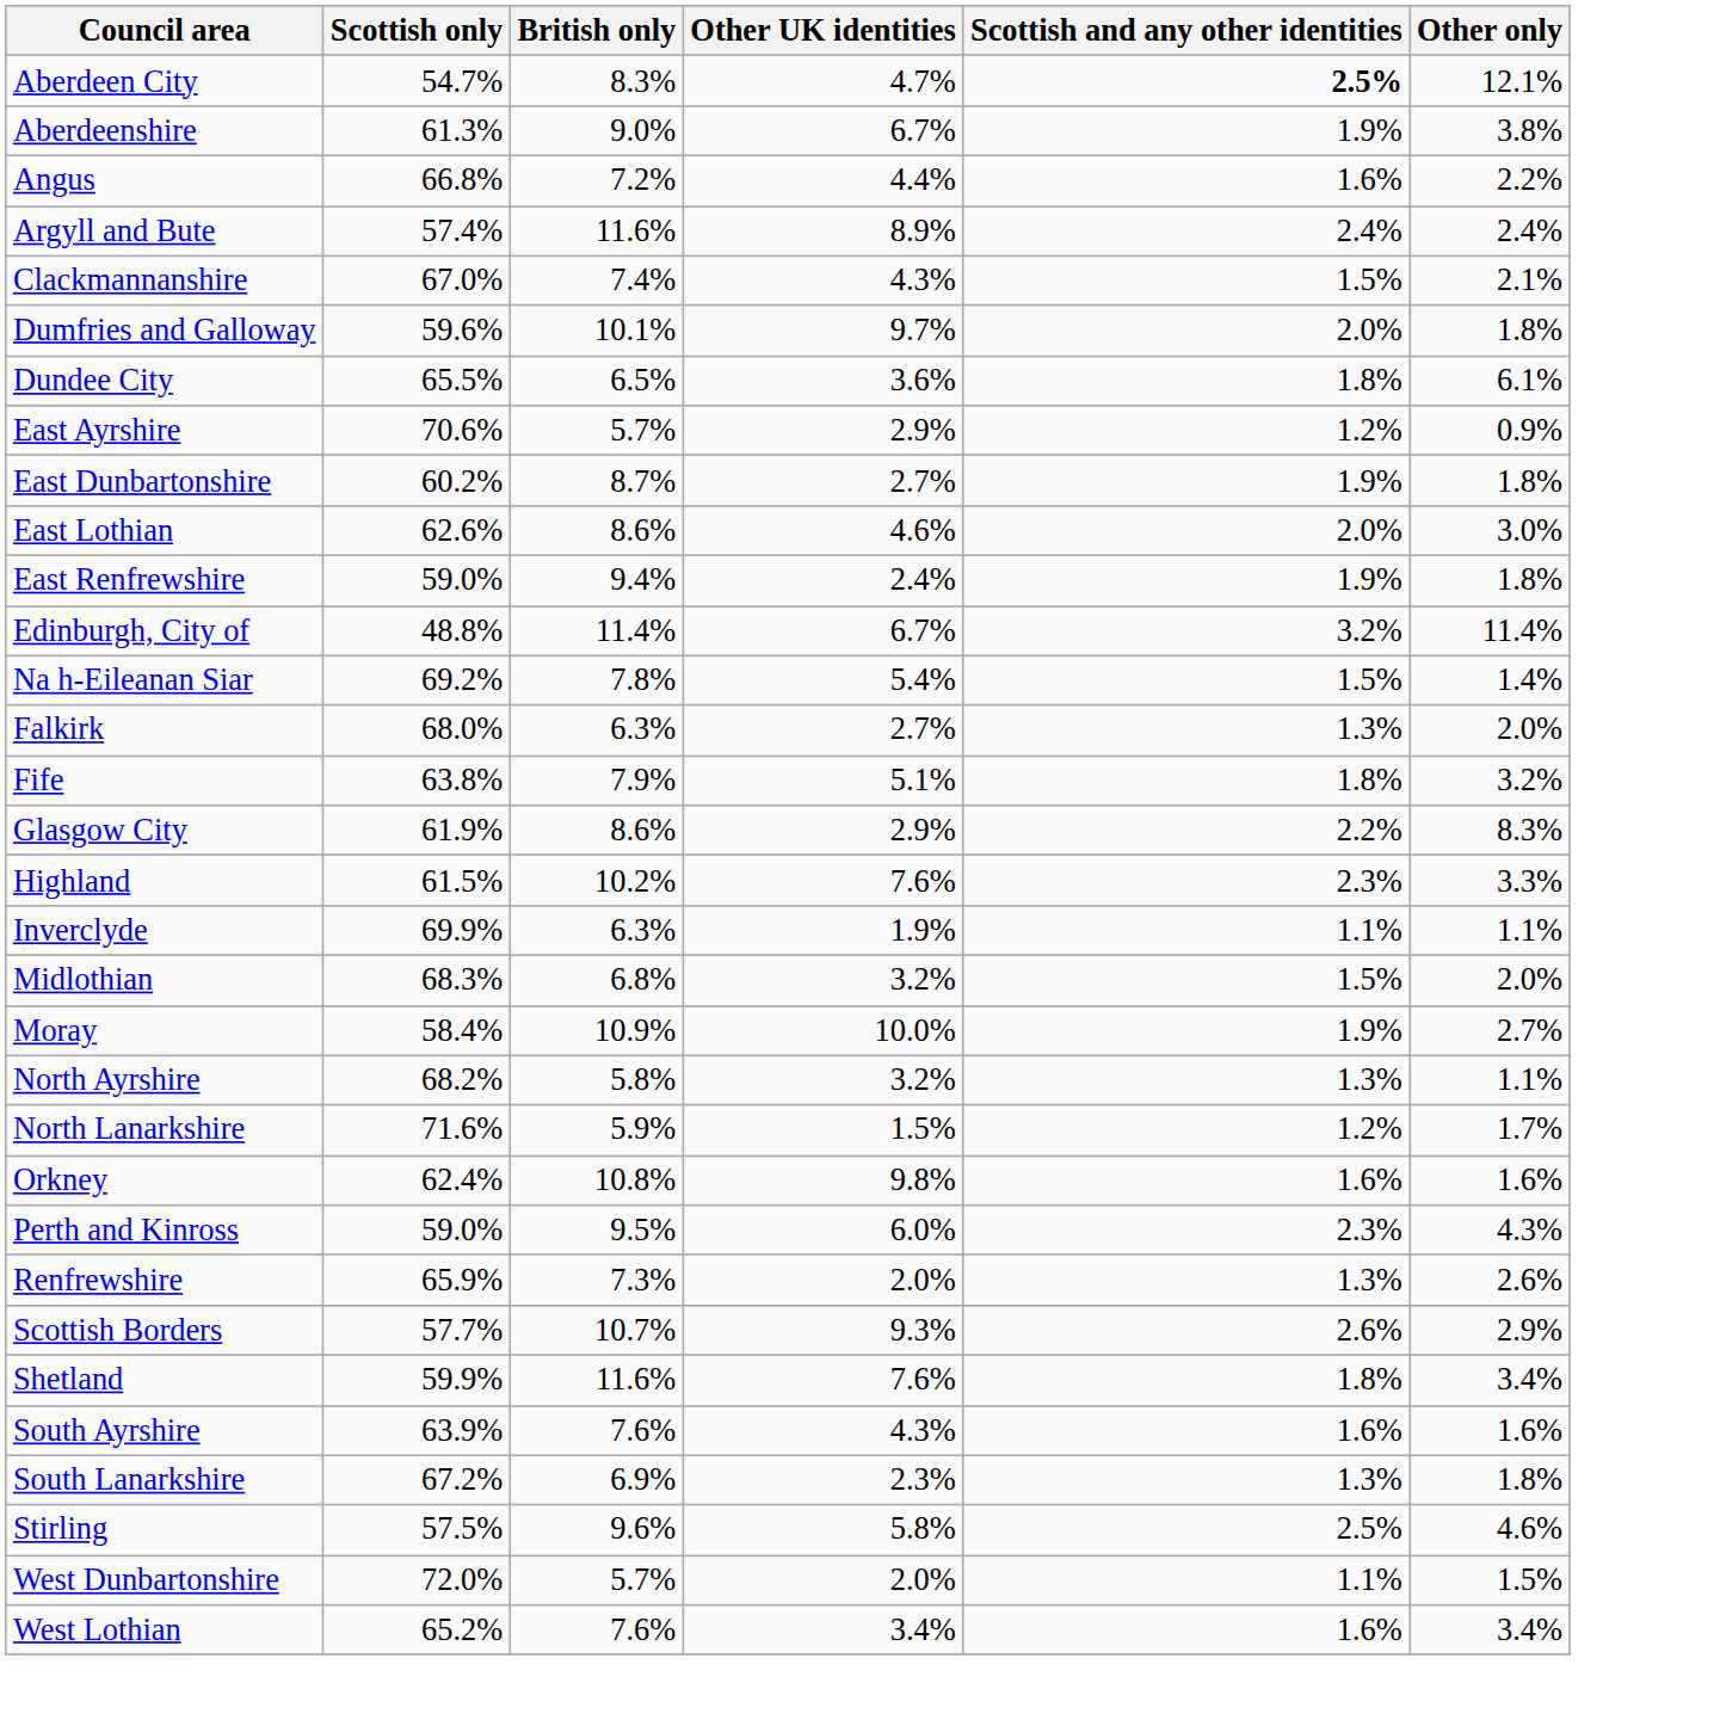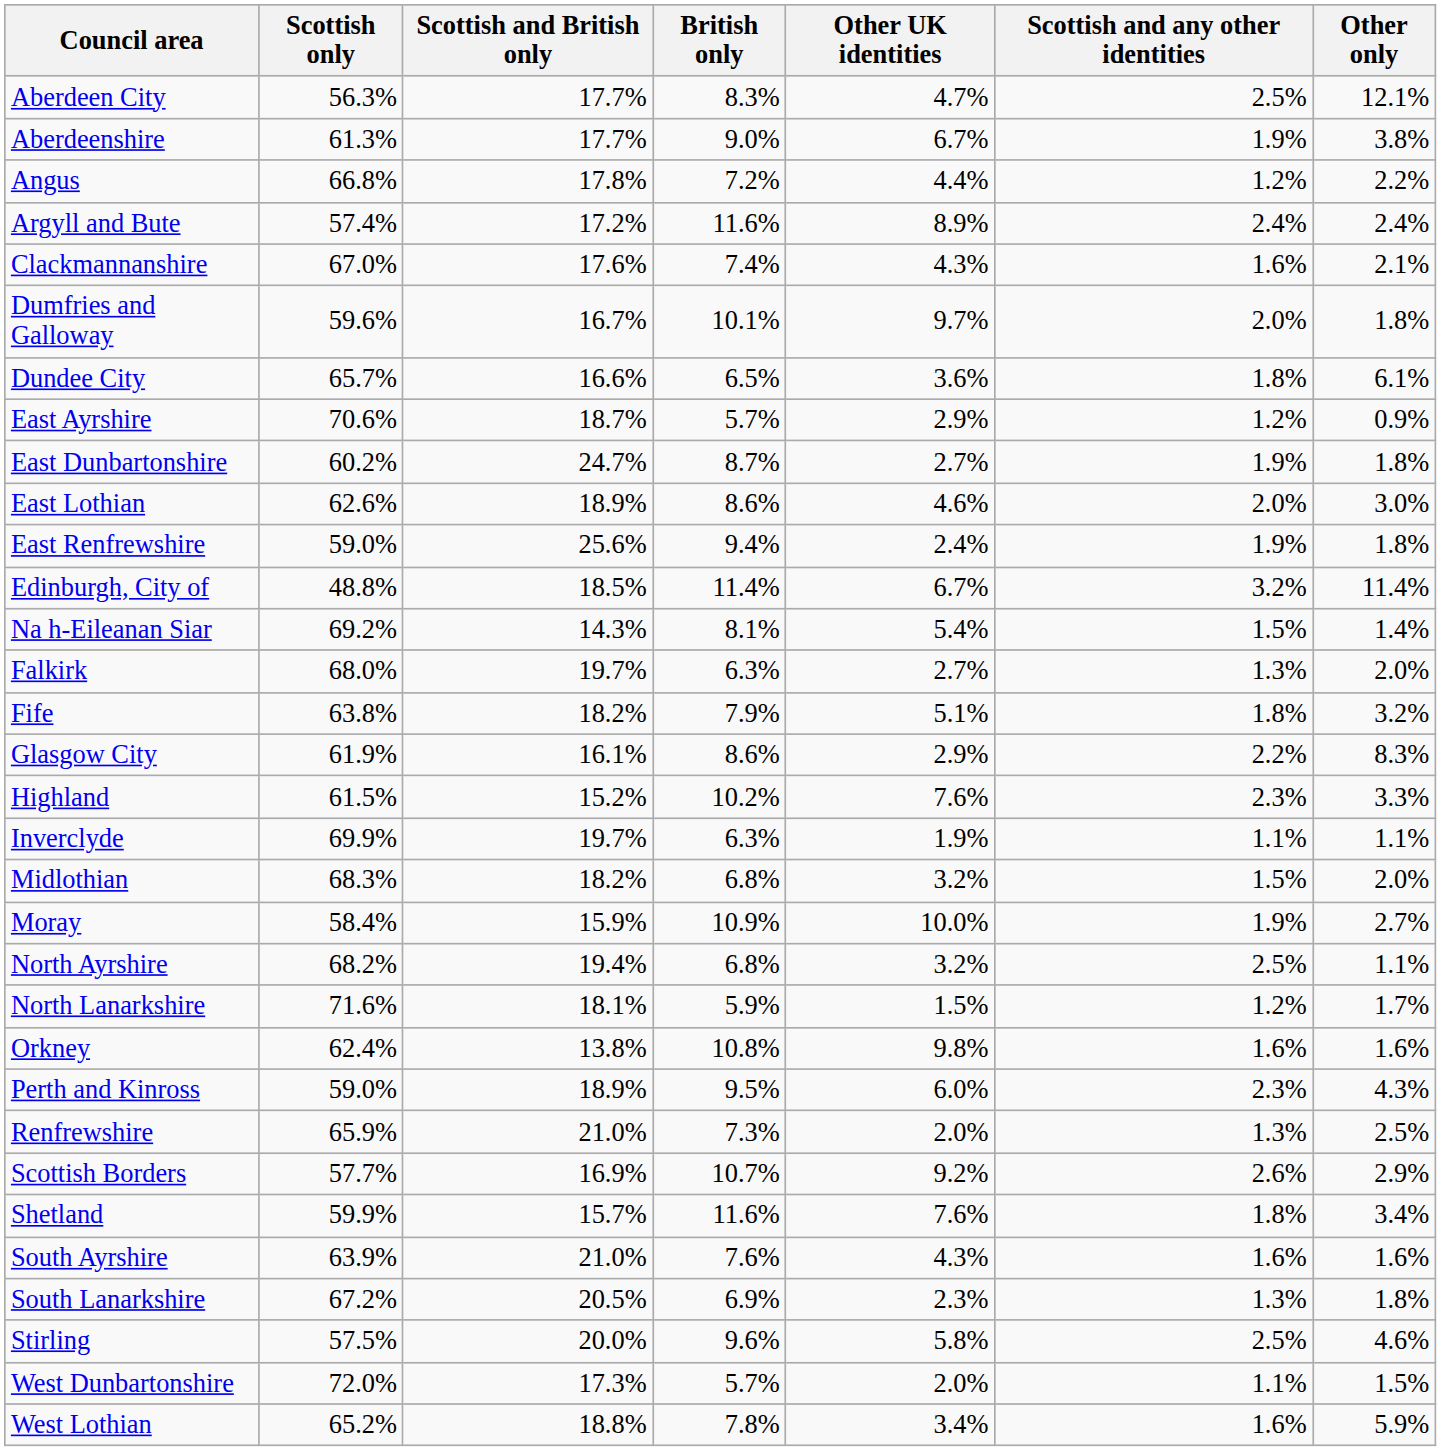 <table class="wikitable sortable" style="text-align:right">
 <tr>
 <th>Council area</th>
 <th>Scottish only</th>
+<th>Scottish and British only</th>
 <th>British only</th>
 <th>Other UK identities</th>
 <th>Scottish and any other identities</th>
 <th>Other only</th>
 </tr>
 <tr>
 <td style="text-align:left"><a href='#'>Aberdeen City</a></td>
-<td>54.7%</td>
+<td>56.3%</td>
+<td>17.7%</td>
 <td>8.3%</td>
 <td>4.7%</td>
-<td><strong>2.5%</strong></td>
+<td>2.5%</td>
 <td>12.1%</td>
 </tr>
 <tr>
 <td style="text-align:left"><a href='#'>Aberdeenshire</a></td>
 <td>61.3%</td>
+<td>17.7%</td>
 <td>9.0%</td>
 <td>6.7%</td>
 <td>1.9%</td>
 <td>3.8%</td>
 </tr>
 <tr>
 <td style="text-align:left"><a href='#'>Angus</a></td>
 <td>66.8%</td>
+<td>17.8%</td>
 <td>7.2%</td>
 <td>4.4%</td>
-<td>1.6%</td>
+<td>1.2%</td>
 <td>2.2%</td>
 </tr>
 <tr>
 <td style="text-align:left"><a href='#'>Argyll and Bute</a></td>
 <td>57.4%</td>
+<td>17.2%</td>
 <td>11.6%</td>
 <td>8.9%</td>
 <td>2.4%</td>
 <td>2.4%</td>
 </tr>
 <tr>
 <td style="text-align:left"><a href='#'>Clackmannanshire</a></td>
 <td>67.0%</td>
+<td>17.6%</td>
 <td>7.4%</td>
 <td>4.3%</td>
-<td>1.5%</td>
+<td>1.6%</td>
 <td>2.1%</td>
 </tr>
 <tr>
 <td style="text-align:left"><a href='#'>Dumfries and Galloway</a></td>
 <td>59.6%</td>
+<td>16.7%</td>
 <td>10.1%</td>
 <td>9.7%</td>
 <td>2.0%</td>
 <td>1.8%</td>
 </tr>
 <tr>
 <td style="text-align:left"><a href='#'>Dundee City</a></td>
-<td>65.5%</td>
+<td>65.7%</td>
+<td>16.6%</td>
 <td>6.5%</td>
 <td>3.6%</td>
 <td>1.8%</td>
 <td>6.1%</td>
 </tr>
 <tr>
 <td style="text-align:left"><a href='#'>East Ayrshire</a></td>
 <td>70.6%</td>
+<td>18.7%</td>
 <td>5.7%</td>
 <td>2.9%</td>
 <td>1.2%</td>
 <td>0.9%</td>
 </tr>
 <tr>
 <td style="text-align:left"><a href='#'>East Dunbartonshire</a></td>
 <td>60.2%</td>
+<td>24.7%</td>
 <td>8.7%</td>
 <td>2.7%</td>
 <td>1.9%</td>
 <td>1.8%</td>
 </tr>
 <tr>
 <td style="text-align:left"><a href='#'>East Lothian</a></td>
 <td>62.6%</td>
+<td>18.9%</td>
 <td>8.6%</td>
 <td>4.6%</td>
 <td>2.0%</td>
 <td>3.0%</td>
 </tr>
 <tr>
 <td style="text-align:left"><a href='#'>East Renfrewshire</a></td>
 <td>59.0%</td>
+<td>25.6%</td>
 <td>9.4%</td>
 <td>2.4%</td>
 <td>1.9%</td>
 <td>1.8%</td>
 </tr>
 <tr>
 <td style="text-align:left"><a href='#'>Edinburgh, City of</a></td>
 <td>48.8%</td>
+<td>18.5%</td>
 <td>11.4%</td>
 <td>6.7%</td>
 <td>3.2%</td>
 <td>11.4%</td>
 </tr>
 <tr>
 <td style="text-align:left"><a href='#'>Na h-Eileanan Siar</a></td>
 <td>69.2%</td>
-<td>7.8%</td>
+<td>14.3%</td>
+<td>8.1%</td>
 <td>5.4%</td>
 <td>1.5%</td>
 <td>1.4%</td>
 </tr>
 <tr>
 <td style="text-align:left"><a href='#'>Falkirk</a></td>
 <td>68.0%</td>
+<td>19.7%</td>
 <td>6.3%</td>
 <td>2.7%</td>
 <td>1.3%</td>
 <td>2.0%</td>
 </tr>
 <tr>
 <td style="text-align:left"><a href='#'>Fife</a></td>
 <td>63.8%</td>
+<td>18.2%</td>
 <td>7.9%</td>
 <td>5.1%</td>
 <td>1.8%</td>
 <td>3.2%</td>
 </tr>
 <tr>
 <td style="text-align:left"><a href='#'>Glasgow City</a></td>
 <td>61.9%</td>
+<td>16.1%</td>
 <td>8.6%</td>
 <td>2.9%</td>
 <td>2.2%</td>
 <td>8.3%</td>
 </tr>
 <tr>
 <td style="text-align:left"><a href='#'>Highland</a></td>
 <td>61.5%</td>
+<td>15.2%</td>
 <td>10.2%</td>
 <td>7.6%</td>
 <td>2.3%</td>
 <td>3.3%</td>
 </tr>
 <tr>
 <td style="text-align:left"><a href='#'>Inverclyde</a></td>
 <td>69.9%</td>
+<td>19.7%</td>
 <td>6.3%</td>
 <td>1.9%</td>
 <td>1.1%</td>
 <td>1.1%</td>
 </tr>
 <tr>
 <td style="text-align:left"><a href='#'>Midlothian</a></td>
 <td>68.3%</td>
+<td>18.2%</td>
 <td>6.8%</td>
 <td>3.2%</td>
 <td>1.5%</td>
 <td>2.0%</td>
 </tr>
 <tr>
 <td style="text-align:left"><a href='#'>Moray</a></td>
 <td>58.4%</td>
+<td>15.9%</td>
 <td>10.9%</td>
 <td>10.0%</td>
 <td>1.9%</td>
 <td>2.7%</td>
 </tr>
 <tr>
 <td style="text-align:left"><a href='#'>North Ayrshire</a></td>
 <td>68.2%</td>
-<td>5.8%</td>
+<td>19.4%</td>
+<td>6.8%</td>
 <td>3.2%</td>
-<td>1.3%</td>
+<td>2.5%</td>
 <td>1.1%</td>
 </tr>
 <tr>
 <td style="text-align:left"><a href='#'>North Lanarkshire</a></td>
 <td>71.6%</td>
+<td>18.1%</td>
 <td>5.9%</td>
 <td>1.5%</td>
 <td>1.2%</td>
 <td>1.7%</td>
 </tr>
 <tr>
 <td style="text-align:left"><a href='#'>Orkney</a></td>
 <td>62.4%</td>
+<td>13.8%</td>
 <td>10.8%</td>
 <td>9.8%</td>
 <td>1.6%</td>
 <td>1.6%</td>
 </tr>
 <tr>
 <td style="text-align:left"><a href='#'>Perth and Kinross</a></td>
 <td>59.0%</td>
+<td>18.9%</td>
 <td>9.5%</td>
 <td>6.0%</td>
 <td>2.3%</td>
 <td>4.3%</td>
 </tr>
 <tr>
 <td style="text-align:left"><a href='#'>Renfrewshire</a></td>
 <td>65.9%</td>
+<td>21.0%</td>
 <td>7.3%</td>
 <td>2.0%</td>
 <td>1.3%</td>
-<td>2.6%</td>
+<td>2.5%</td>
 </tr>
 <tr>
 <td style="text-align:left"><a href='#'>Scottish Borders</a></td>
 <td>57.7%</td>
+<td>16.9%</td>
 <td>10.7%</td>
-<td>9.3%</td>
+<td>9.2%</td>
 <td>2.6%</td>
 <td>2.9%</td>
 </tr>
 <tr>
 <td style="text-align:left"><a href='#'>Shetland</a></td>
 <td>59.9%</td>
+<td>15.7%</td>
 <td>11.6%</td>
 <td>7.6%</td>
 <td>1.8%</td>
 <td>3.4%</td>
 </tr>
 <tr>
 <td style="text-align:left"><a href='#'>South Ayrshire</a></td>
 <td>63.9%</td>
+<td>21.0%</td>
 <td>7.6%</td>
 <td>4.3%</td>
 <td>1.6%</td>
 <td>1.6%</td>
 </tr>
 <tr>
 <td style="text-align:left"><a href='#'>South Lanarkshire</a></td>
 <td>67.2%</td>
+<td>20.5%</td>
 <td>6.9%</td>
 <td>2.3%</td>
 <td>1.3%</td>
 <td>1.8%</td>
 </tr>
 <tr>
 <td style="text-align:left"><a href='#'>Stirling</a></td>
 <td>57.5%</td>
+<td>20.0%</td>
 <td>9.6%</td>
 <td>5.8%</td>
 <td>2.5%</td>
 <td>4.6%</td>
 </tr>
 <tr>
 <td style="text-align:left"><a href='#'>West Dunbartonshire</a></td>
 <td>72.0%</td>
+<td>17.3%</td>
 <td>5.7%</td>
 <td>2.0%</td>
 <td>1.1%</td>
 <td>1.5%</td>
 </tr>
 <tr>
 <td style="text-align:left"><a href='#'>West Lothian</a></td>
 <td>65.2%</td>
-<td>7.6%</td>
+<td>18.8%</td>
+<td>7.8%</td>
 <td>3.4%</td>
 <td>1.6%</td>
-<td>3.4%</td>
+<td>5.9%</td>
 </tr>
 </table>
